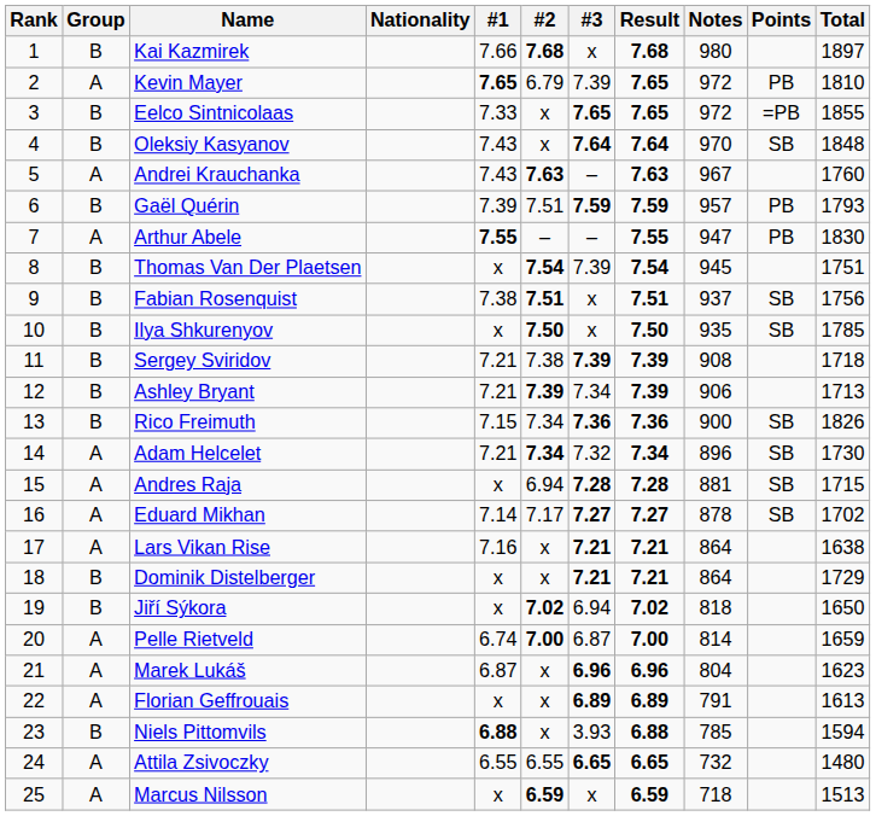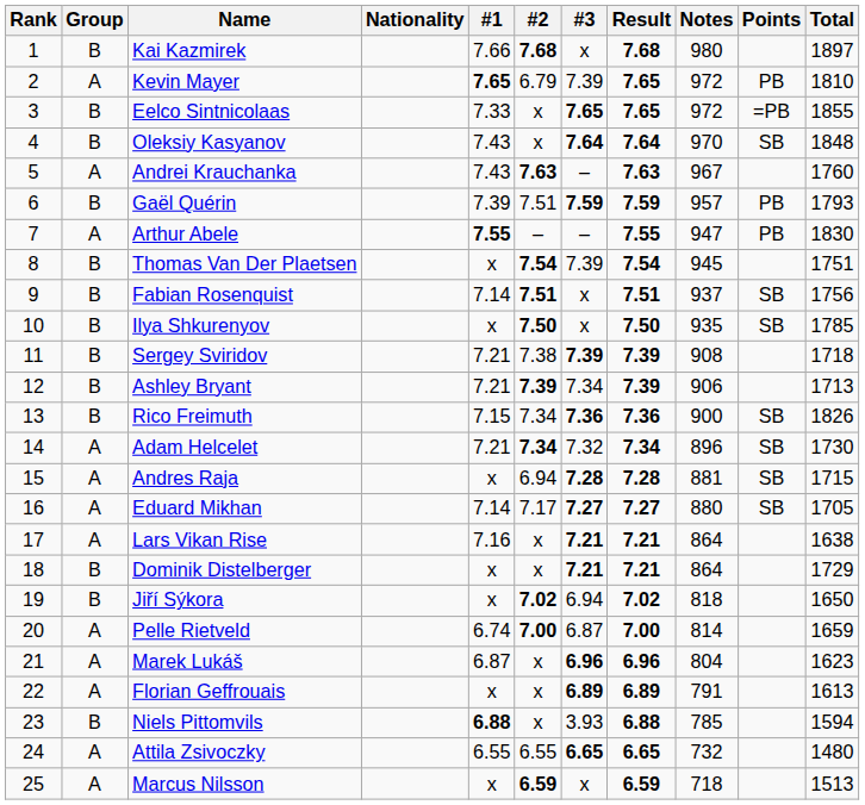 <table class="wikitable sortable" style="text-align:center">
 <tr>
 <th>Rank</th>
 <th>Group</th>
 <th>Name</th>
 <th>Nationality</th>
 <th>#1</th>
 <th>#2</th>
 <th>#3</th>
 <th>Result</th>
 <th>Notes</th>
 <th>Points</th>
 <th>Total</th>
 </tr>
 <tr>
 <td>1</td>
 <td>B</td>
 <td align="left"><a href='#'>Kai Kazmirek</a></td>
 <td align=left></td>
 <td>7.66</td>
 <td><strong>7.68</strong></td>
 <td>x</td>
 <td><strong>7.68</strong></td>
 <td>980</td>
 <td></td>
 <td>1897</td>
 </tr>
 <tr>
 <td>2</td>
 <td>A</td>
 <td align="left"><a href='#'>Kevin Mayer</a></td>
 <td align=left></td>
 <td><strong>7.65</strong></td>
 <td>6.79</td>
 <td>7.39</td>
 <td><strong>7.65</strong></td>
 <td>972</td>
 <td>PB</td>
 <td>1810</td>
 </tr>
 <tr>
 <td>3</td>
 <td>B</td>
 <td align="left"><a href='#'>Eelco Sintnicolaas</a></td>
 <td align=left></td>
 <td>7.33</td>
 <td>x</td>
 <td><strong>7.65</strong></td>
 <td><strong>7.65</strong></td>
 <td>972</td>
 <td>=PB</td>
 <td>1855</td>
 </tr>
 <tr>
 <td>4</td>
 <td>B</td>
 <td align="left"><a href='#'>Oleksiy Kasyanov</a></td>
 <td align=left></td>
 <td>7.43</td>
 <td>x</td>
 <td><strong>7.64</strong></td>
 <td><strong>7.64</strong></td>
 <td>970</td>
 <td>SB</td>
 <td>1848</td>
 </tr>
 <tr>
 <td>5</td>
 <td>A</td>
 <td align="left"><a href='#'>Andrei Krauchanka</a></td>
 <td align=left></td>
 <td>7.43</td>
 <td><strong>7.63</strong></td>
 <td>–</td>
 <td><strong>7.63</strong></td>
 <td>967</td>
 <td></td>
 <td>1760</td>
 </tr>
 <tr>
 <td>6</td>
 <td>B</td>
 <td align="left"><a href='#'>Gaël Quérin</a></td>
 <td align=left></td>
 <td>7.39</td>
 <td>7.51</td>
 <td><strong>7.59</strong></td>
 <td><strong>7.59</strong></td>
 <td>957</td>
 <td>PB</td>
 <td>1793</td>
 </tr>
 <tr>
 <td>7</td>
 <td>A</td>
 <td align="left"><a href='#'>Arthur Abele</a></td>
 <td align=left></td>
 <td><strong>7.55</strong></td>
 <td>–</td>
 <td>–</td>
 <td><strong>7.55</strong></td>
 <td>947</td>
 <td>PB</td>
 <td>1830</td>
 </tr>
 <tr>
 <td>8</td>
 <td>B</td>
 <td align="left"><a href='#'>Thomas Van Der Plaetsen</a></td>
 <td align=left></td>
 <td>x</td>
 <td><strong>7.54</strong></td>
 <td>7.39</td>
 <td><strong>7.54</strong></td>
 <td>945</td>
 <td></td>
 <td>1751</td>
 </tr>
 <tr>
 <td>9</td>
 <td>B</td>
 <td align="left"><a href='#'>Fabian Rosenquist</a></td>
 <td align=left></td>
-<td>7.38</td>
+<td>7.14</td>
 <td><strong>7.51</strong></td>
 <td>x</td>
 <td><strong>7.51</strong></td>
 <td>937</td>
 <td>SB</td>
 <td>1756</td>
 </tr>
 <tr>
 <td>10</td>
 <td>B</td>
 <td align="left"><a href='#'>Ilya Shkurenyov</a></td>
 <td align=left></td>
 <td>x</td>
 <td><strong>7.50</strong></td>
 <td>x</td>
 <td><strong>7.50</strong></td>
 <td>935</td>
 <td>SB</td>
 <td>1785</td>
 </tr>
 <tr>
 <td>11</td>
 <td>B</td>
 <td align="left"><a href='#'>Sergey Sviridov</a></td>
 <td align=left></td>
 <td>7.21</td>
 <td>7.38</td>
 <td><strong>7.39</strong></td>
 <td><strong>7.39</strong></td>
 <td>908</td>
 <td></td>
 <td>1718</td>
 </tr>
 <tr>
 <td>12</td>
 <td>B</td>
 <td align="left"><a href='#'>Ashley Bryant</a></td>
 <td align=left></td>
 <td>7.21</td>
 <td><strong>7.39</strong></td>
 <td>7.34</td>
 <td><strong>7.39</strong></td>
 <td>906</td>
 <td></td>
 <td>1713</td>
 </tr>
 <tr>
 <td>13</td>
 <td>B</td>
 <td align="left"><a href='#'>Rico Freimuth</a></td>
 <td align=left></td>
 <td>7.15</td>
 <td>7.34</td>
 <td><strong>7.36</strong></td>
 <td><strong>7.36</strong></td>
 <td>900</td>
 <td>SB</td>
 <td>1826</td>
 </tr>
 <tr>
 <td>14</td>
 <td>A</td>
 <td align="left"><a href='#'>Adam Helcelet</a></td>
 <td align=left></td>
 <td>7.21</td>
 <td><strong>7.34</strong></td>
 <td>7.32</td>
 <td><strong>7.34</strong></td>
 <td>896</td>
 <td>SB</td>
 <td>1730</td>
 </tr>
 <tr>
 <td>15</td>
 <td>A</td>
 <td align="left"><a href='#'>Andres Raja</a></td>
 <td align=left></td>
 <td>x</td>
 <td>6.94</td>
 <td><strong>7.28</strong></td>
 <td><strong>7.28</strong></td>
 <td>881</td>
 <td>SB</td>
 <td>1715</td>
 </tr>
 <tr>
 <td>16</td>
 <td>A</td>
 <td align="left"><a href='#'>Eduard Mikhan</a></td>
 <td align=left></td>
 <td>7.14</td>
 <td>7.17</td>
 <td><strong>7.27</strong></td>
 <td><strong>7.27</strong></td>
-<td>878</td>
+<td>880</td>
 <td>SB</td>
-<td>1702</td>
+<td>1705</td>
 </tr>
 <tr>
 <td>17</td>
 <td>A</td>
 <td align="left"><a href='#'>Lars Vikan Rise</a></td>
 <td align=left></td>
 <td>7.16</td>
 <td>x</td>
 <td><strong>7.21</strong></td>
 <td><strong>7.21</strong></td>
 <td>864</td>
 <td></td>
 <td>1638</td>
 </tr>
 <tr>
 <td>18</td>
 <td>B</td>
 <td align="left"><a href='#'>Dominik Distelberger</a></td>
 <td align=left></td>
 <td>x</td>
 <td>x</td>
 <td><strong>7.21</strong></td>
 <td><strong>7.21</strong></td>
 <td>864</td>
 <td></td>
 <td>1729</td>
 </tr>
 <tr>
 <td>19</td>
 <td>B</td>
 <td align="left"><a href='#'>Jiří Sýkora</a></td>
 <td align=left></td>
 <td>x</td>
 <td><strong>7.02</strong></td>
 <td>6.94</td>
 <td><strong>7.02</strong></td>
 <td>818</td>
 <td></td>
 <td>1650</td>
 </tr>
 <tr>
 <td>20</td>
 <td>A</td>
 <td align="left"><a href='#'>Pelle Rietveld</a></td>
 <td align=left></td>
 <td>6.74</td>
 <td><strong>7.00</strong></td>
 <td>6.87</td>
 <td><strong>7.00</strong></td>
 <td>814</td>
 <td></td>
 <td>1659</td>
 </tr>
 <tr>
 <td>21</td>
 <td>A</td>
 <td align="left"><a href='#'>Marek Lukáš</a></td>
 <td align=left></td>
 <td>6.87</td>
 <td>x</td>
 <td><strong>6.96</strong></td>
 <td><strong>6.96</strong></td>
 <td>804</td>
 <td></td>
 <td>1623</td>
 </tr>
 <tr>
 <td>22</td>
 <td>A</td>
 <td align="left"><a href='#'>Florian Geffrouais</a></td>
 <td align=left></td>
 <td>x</td>
 <td>x</td>
 <td><strong>6.89</strong></td>
 <td><strong>6.89</strong></td>
 <td>791</td>
 <td></td>
 <td>1613</td>
 </tr>
 <tr>
 <td>23</td>
 <td>B</td>
 <td align="left"><a href='#'>Niels Pittomvils</a></td>
 <td align=left></td>
 <td><strong>6.88</strong></td>
 <td>x</td>
 <td>3.93</td>
 <td><strong>6.88</strong></td>
 <td>785</td>
 <td></td>
 <td>1594</td>
 </tr>
 <tr>
 <td>24</td>
 <td>A</td>
 <td align="left"><a href='#'>Attila Zsivoczky</a></td>
 <td align=left></td>
 <td>6.55</td>
 <td>6.55</td>
 <td><strong>6.65</strong></td>
 <td><strong>6.65</strong></td>
 <td>732</td>
 <td></td>
 <td>1480</td>
 </tr>
 <tr>
 <td>25</td>
 <td>A</td>
 <td align="left"><a href='#'>Marcus Nilsson</a></td>
 <td align=left></td>
 <td>x</td>
 <td><strong>6.59</strong></td>
 <td>x</td>
 <td><strong>6.59</strong></td>
 <td>718</td>
 <td></td>
 <td>1513</td>
 </tr>
 </table>
